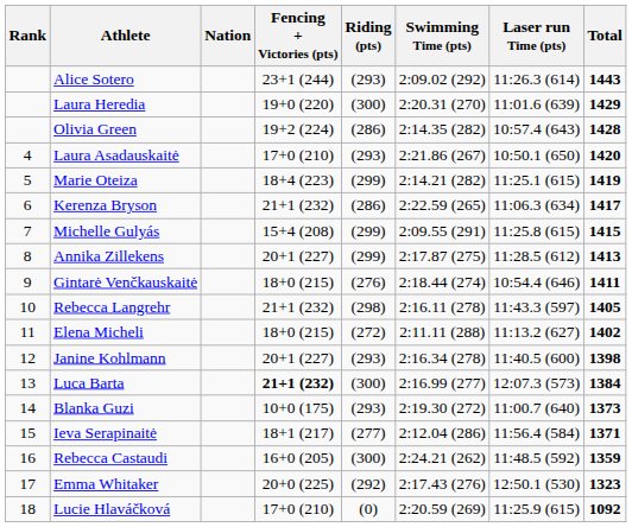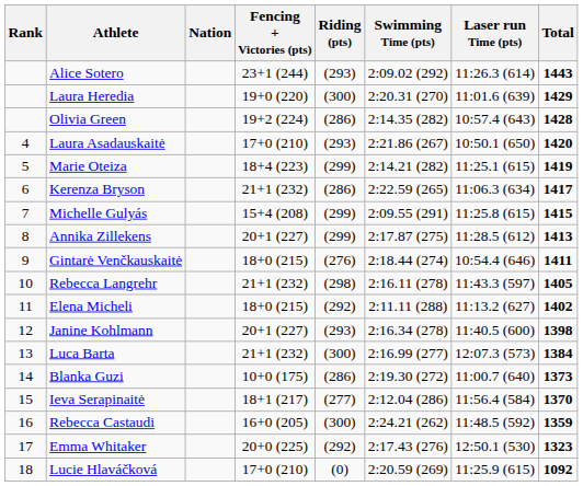 <table style="text-align:center" class="wikitable sortable">
 <tr>
 <th>Rank</th>
 <th>Athlete</th>
 <th>Nation</th>
 <th>Fencing<br>+<br><small>Victories (pts)</small></th>
 <th>Riding<br><small>(pts)</small></th>
 <th>Swimming<br><small>Time (pts)</small></th>
 <th>Laser run<br><small>Time (pts)</small></th>
 <th>Total</th>
 </tr>
 <tr>
 <td></td>
 <td align=left><a href='#'>Alice Sotero</a></td>
 <td align=left></td>
 <td>23+1 (244)</td>
 <td>(293)</td>
 <td>2:09.02 (292)</td>
 <td>11:26.3 (614)</td>
 <td><strong>1443</strong></td>
 </tr>
 <tr>
 <td></td>
 <td align=left><a href='#'>Laura Heredia</a></td>
 <td align=left></td>
 <td>19+0 (220)</td>
 <td>(300)</td>
 <td>2:20.31 (270)</td>
 <td>11:01.6 (639)</td>
 <td><strong>1429</strong></td>
 </tr>
 <tr>
 <td></td>
 <td align=left><a href='#'>Olivia Green</a></td>
 <td align=left></td>
 <td>19+2 (224)</td>
 <td>(286)</td>
 <td>2:14.35 (282)</td>
 <td>10:57.4 (643)</td>
 <td><strong>1428</strong></td>
 </tr>
 <tr>
 <td>4</td>
 <td align=left><a href='#'>Laura Asadauskaitė</a></td>
 <td align=left></td>
 <td>17+0 (210)</td>
 <td>(293)</td>
 <td>2:21.86 (267)</td>
 <td>10:50.1 (650)</td>
 <td><strong>1420</strong></td>
 </tr>
 <tr>
 <td>5</td>
 <td align=left><a href='#'>Marie Oteiza</a></td>
 <td align=left></td>
 <td>18+4 (223)</td>
 <td>(299)</td>
 <td>2:14.21 (282)</td>
 <td>11:25.1 (615)</td>
 <td><strong>1419</strong></td>
 </tr>
 <tr>
 <td>6</td>
 <td align=left><a href='#'>Kerenza Bryson</a></td>
 <td align=left></td>
 <td>21+1 (232)</td>
 <td>(286)</td>
 <td>2:22.59 (265)</td>
 <td>11:06.3 (634)</td>
 <td><strong>1417</strong></td>
 </tr>
 <tr>
 <td>7</td>
 <td align=left><a href='#'>Michelle Gulyás</a></td>
 <td align=left></td>
 <td>15+4 (208)</td>
 <td>(299)</td>
 <td>2:09.55 (291)</td>
 <td>11:25.8 (615)</td>
 <td><strong>1415</strong></td>
 </tr>
 <tr>
 <td>8</td>
 <td align=left><a href='#'>Annika Zillekens</a></td>
 <td align=left></td>
 <td>20+1 (227)</td>
 <td>(299)</td>
 <td>2:17.87 (275)</td>
 <td>11:28.5 (612)</td>
 <td><strong>1413</strong></td>
 </tr>
 <tr>
 <td>9</td>
 <td align=left><a href='#'>Gintarė Venčkauskaitė</a></td>
 <td align=left></td>
 <td>18+0 (215)</td>
 <td>(276)</td>
 <td>2:18.44 (274)</td>
 <td>10:54.4 (646)</td>
 <td><strong>1411</strong></td>
 </tr>
 <tr>
 <td>10</td>
 <td align=left><a href='#'>Rebecca Langrehr</a></td>
 <td align=left></td>
 <td>21+1 (232)</td>
 <td>(298)</td>
 <td>2:16.11 (278)</td>
 <td>11:43.3 (597)</td>
 <td><strong>1405</strong></td>
 </tr>
 <tr>
 <td>11</td>
 <td align=left><a href='#'>Elena Micheli</a></td>
 <td align=left></td>
 <td>18+0 (215)</td>
-<td>(272)</td>
+<td>(292)</td>
 <td>2:11.11 (288)</td>
 <td>11:13.2 (627)</td>
 <td><strong>1402</strong></td>
 </tr>
 <tr>
 <td>12</td>
 <td align=left><a href='#'>Janine Kohlmann</a></td>
 <td align=left></td>
 <td>20+1 (227)</td>
 <td>(293)</td>
 <td>2:16.34 (278)</td>
 <td>11:40.5 (600)</td>
 <td><strong>1398</strong></td>
 </tr>
 <tr>
 <td>13</td>
 <td align=left><a href='#'>Luca Barta</a></td>
 <td align=left></td>
-<td><strong>21+1 (232)</strong></td>
+<td>21+1 (232)</td>
 <td>(300)</td>
 <td>2:16.99 (277)</td>
 <td>12:07.3 (573)</td>
 <td><strong>1384</strong></td>
 </tr>
 <tr>
 <td>14</td>
 <td align=left><a href='#'>Blanka Guzi</a></td>
 <td align=left></td>
 <td>10+0 (175)</td>
-<td>(293)</td>
+<td>(286)</td>
 <td>2:19.30 (272)</td>
 <td>11:00.7 (640)</td>
 <td><strong>1373</strong></td>
 </tr>
 <tr>
 <td>15</td>
 <td align=left><a href='#'>Ieva Serapinaitė</a></td>
 <td align=left></td>
 <td>18+1 (217)</td>
 <td>(277)</td>
 <td>2:12.04 (286)</td>
 <td>11:56.4 (584)</td>
-<td><strong>1371</strong></td>
+<td><strong>1370</strong></td>
 </tr>
 <tr>
 <td>16</td>
 <td align=left><a href='#'>Rebecca Castaudi</a></td>
 <td align=left></td>
 <td>16+0 (205)</td>
 <td>(300)</td>
 <td>2:24.21 (262)</td>
 <td>11:48.5 (592)</td>
 <td><strong>1359</strong></td>
 </tr>
 <tr>
 <td>17</td>
 <td align=left><a href='#'>Emma Whitaker</a></td>
 <td align=left></td>
 <td>20+0 (225)</td>
 <td>(292)</td>
 <td>2:17.43 (276)</td>
 <td>12:50.1 (530)</td>
 <td><strong>1323</strong></td>
 </tr>
 <tr>
 <td>18</td>
 <td align=left><a href='#'>Lucie Hlaváčková</a></td>
 <td align=left></td>
 <td>17+0 (210)</td>
 <td>(0)</td>
 <td>2:20.59 (269)</td>
 <td>11:25.9 (615)</td>
 <td><strong>1092</strong></td>
 </tr>
 </table>
